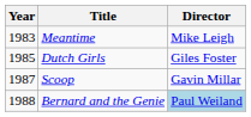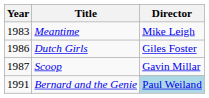 <table class="wikitable">
 <tr>
 <th>Year</th>
 <th>Title</th>
 <th>Director</th>
 </tr>
 <tr>
 <td>1983</td>
 <td><em><a href='#'>Meantime</a></em></td>
 <td><a href='#'>Mike Leigh</a></td>
 </tr>
 <tr>
-<td>1985</td>
+<td>1986</td>
 <td><em><a href='#'>Dutch Girls</a></em></td>
 <td><a href='#'>Giles Foster</a></td>
 </tr>
 <tr>
 <td>1987</td>
 <td><em><a href='#'>Scoop</a></em></td>
 <td><a href='#'>Gavin Millar</a></td>
 </tr>
 <tr>
-<td>1988</td>
+<td>1991</td>
 <td><em><a href='#'>Bernard and the Genie</a></em></td>
 <td style="background: lightblue;"><a href='#'>Paul Weiland</a></td>
 </tr>
 </table>
